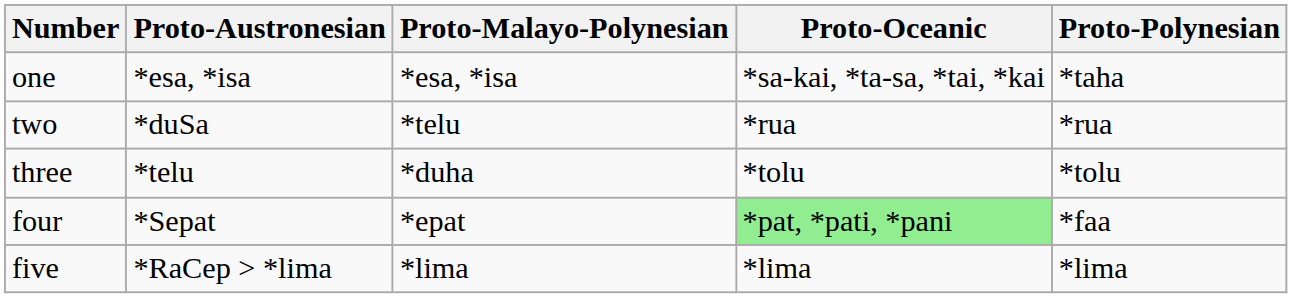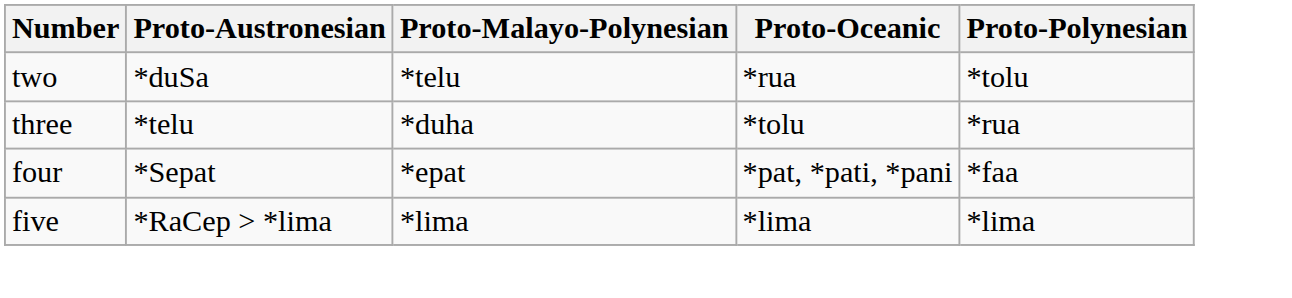 <table class="wikitable">
 <tr>
 <th c=01>Number</th>
 <th c=02>Proto-Austronesian</th>
 <th c=03>Proto-Malayo-Polynesian</th>
 <th c=04>Proto-Oceanic</th>
 <th c=05>Proto-Polynesian</th>
 </tr>
 <tr>
-<td c=01>one</td>
-<td c=02>*esa, *isa</td>
-<td c=03>*esa, *isa</td>
-<td c=04>*sa-kai, *ta-sa, *tai, *kai</td>
-<td c=05>*taha</td>
-</tr>
-<tr>
 <td c=01>two</td>
 <td c=02>*duSa</td>
 <td c=03>*telu</td>
 <td c=04>*rua</td>
-<td c=05>*rua</td>
+<td c=05>*tolu</td>
 </tr>
 <tr>
 <td c=01>three</td>
 <td c=02>*telu</td>
 <td c=03>*duha</td>
 <td c=04>*tolu</td>
-<td c=05>*tolu</td>
+<td c=05>*rua</td>
 </tr>
 <tr>
 <td c=01>four</td>
 <td c=02>*Sepat</td>
 <td c=03>*epat</td>
-<td c=04 style="background: lightgreen;">*pat, *pati, *pani</td>
+<td c=04>*pat, *pati, *pani</td>
 <td c=05>*faa</td>
 </tr>
 <tr>
 <td c=01>five</td>
 <td c=02>*RaCep > *lima</td>
 <td c=03>*lima</td>
 <td c=04>*lima</td>
 <td c=05>*lima</td>
 </tr>
 </table>
